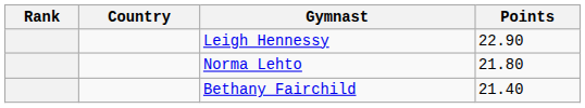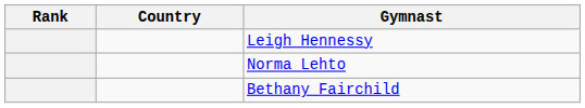 <table class="wikitable" width=500>
 <tr bgcolor="#efefef">
 <th>Rank</th>
 <th>Country</th>
 <th>Gymnast</th>
-<th>Points</th>
 </tr>
 <tr>
 <th></th>
 <td></td>
 <td><a href='#'>Leigh Hennessy</a></td>
-<td>22.90</td>
 </tr>
 <tr>
 <th></th>
 <td></td>
 <td><a href='#'>Norma Lehto</a></td>
-<td>21.80</td>
 </tr>
 <tr>
 <th></th>
 <td></td>
 <td><a href='#'>Bethany Fairchild</a></td>
-<td>21.40</td>
 </tr>
 </table>
